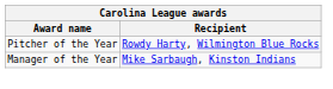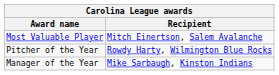 <table class="wikitable">
 <tr>
 <th colspan="2">Carolina League awards</th>
 </tr>
 <tr>
 <th>Award name</th>
 <th>Recipient</th>
+</tr>
+<tr>
+<td><a href='#'>Most Valuable Player</a></td>
+<td><a href='#'>Mitch Einertson</a>, <a href='#'>Salem Avalanche</a></td>
 </tr>
 <tr>
 <td>Pitcher of the Year</td>
 <td><a href='#'>Rowdy Harty</a>, <a href='#'>Wilmington Blue Rocks</a></td>
 </tr>
 <tr>
 <td>Manager of the Year</td>
 <td><a href='#'>Mike Sarbaugh</a>, <a href='#'>Kinston Indians</a></td>
 </tr>
 </table>
